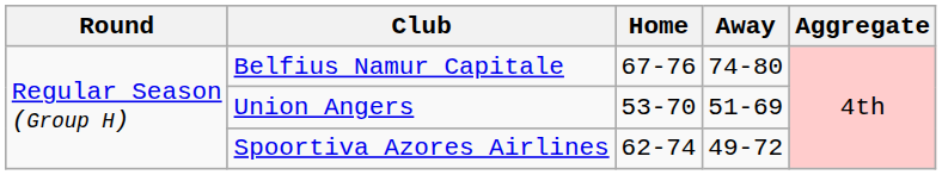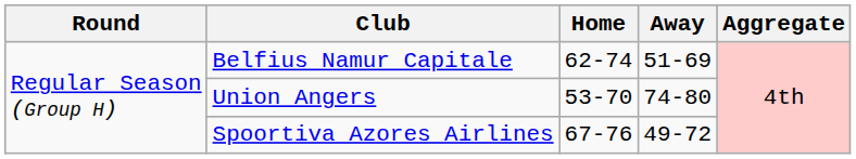 <table class="wikitable">
 <tr>
 <th>Round</th>
 <th>Club</th>
 <th>Home</th>
 <th>Away</th>
 <th>Aggregate</th>
 </tr>
 <tr>
 <td rowspan="3"><a href='#'>Regular Season</a><br><em>(<small>Group H</small>)</em></td>
 <td> <a href='#'>Belfius Namur Capitale</a></td>
-<td style="text-align:center;">67-76</td>
-<td style="text-align:center;">74-80</td>
+<td style="text-align:center;">62-74</td>
+<td style="text-align:center;">51-69</td>
 <td rowspan="3" style="text-align:center;" bgcolor="#ffcccc">4th</td>
 </tr>
 <tr>
 <td> <a href='#'>Union Angers</a></td>
 <td style="text-align:center;">53-70</td>
-<td style="text-align:center;">51-69</td>
+<td style="text-align:center;">74-80</td>
 </tr>
 <tr>
 <td> <a href='#'>Spoortiva Azores Airlines</a></td>
-<td style="text-align:center;">62-74</td>
+<td style="text-align:center;">67-76</td>
 <td style="text-align:center;">49-72</td>
 </tr>
 </table>
